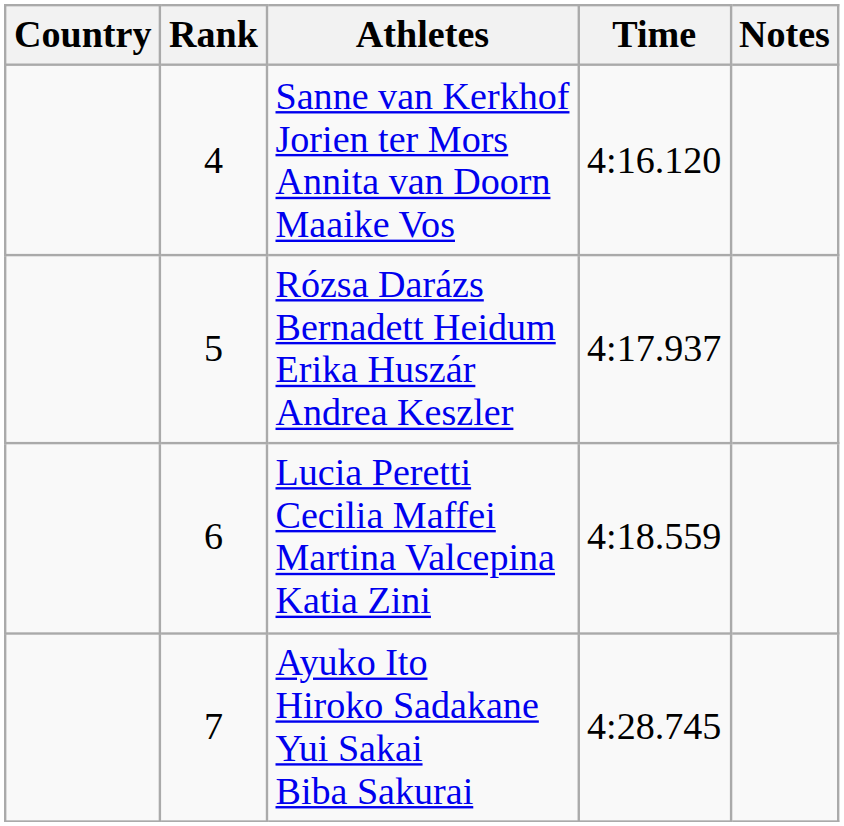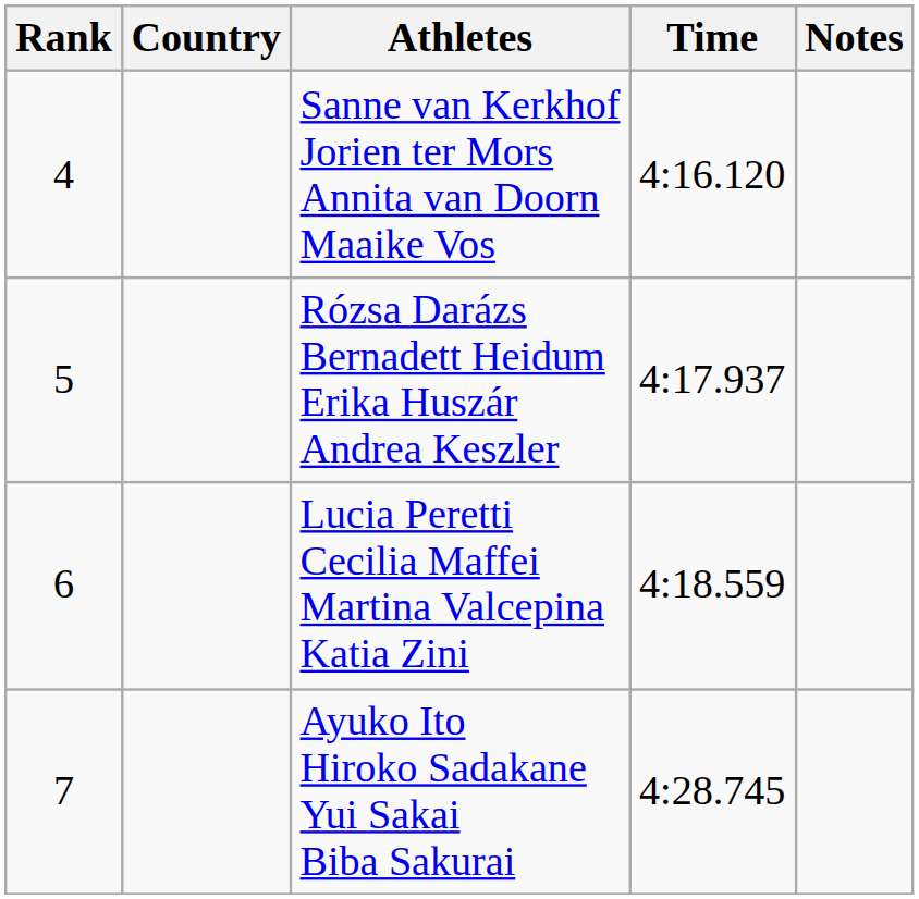 <table class="wikitable sortable" style="text-align:center">
 <tr>
+<th>Rank</th>
 <th>Country</th>
-<th>Rank</th>
 <th>Athletes</th>
 <th>Time</th>
 <th>Notes</th>
 </tr>
 <tr>
+<td>4</td>
 <td align=left></td>
-<td>4</td>
 <td align=left><a href='#'>Sanne van Kerkhof</a> <br> <a href='#'>Jorien ter Mors</a> <br> <a href='#'>Annita van Doorn</a> <br> <a href='#'>Maaike Vos</a></td>
 <td>4:16.120</td>
 <td></td>
 </tr>
 <tr>
+<td>5</td>
 <td align=left></td>
-<td>5</td>
 <td align=left><a href='#'>Rózsa Darázs</a> <br> <a href='#'>Bernadett Heidum</a> <br> <a href='#'>Erika Huszár</a> <br> <a href='#'>Andrea Keszler</a></td>
 <td>4:17.937</td>
 <td></td>
 </tr>
 <tr>
+<td>6</td>
 <td align=left></td>
-<td>6</td>
 <td align=left><a href='#'>Lucia Peretti</a> <br> <a href='#'>Cecilia Maffei</a> <br> <a href='#'>Martina Valcepina</a> <br> <a href='#'>Katia Zini</a></td>
 <td>4:18.559</td>
 <td></td>
 </tr>
 <tr>
+<td>7</td>
 <td align=left></td>
-<td>7</td>
 <td align=left><a href='#'>Ayuko Ito</a> <br> <a href='#'>Hiroko Sadakane</a> <br> <a href='#'>Yui Sakai</a> <br> <a href='#'>Biba Sakurai</a></td>
 <td>4:28.745</td>
 <td></td>
 </tr>
 </table>
